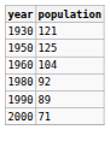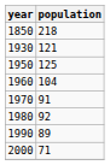 <table class="wikitable">
 <tr>
 <th>year</th>
 <th>population</th>
+</tr>
+<tr>
+<td>1850</td>
+<td>218</td>
 </tr>
 <tr>
 <td>1930</td>
 <td>121</td>
 </tr>
 <tr>
 <td>1950</td>
 <td>125</td>
 </tr>
 <tr>
 <td>1960</td>
 <td>104</td>
+</tr>
+<tr>
+<td>1970</td>
+<td>91</td>
 </tr>
 <tr>
 <td>1980</td>
 <td>92</td>
 </tr>
 <tr>
 <td>1990</td>
 <td>89</td>
 </tr>
 <tr>
 <td>2000</td>
 <td>71</td>
 </tr>
 <tr>
 </tr>
 </table>
